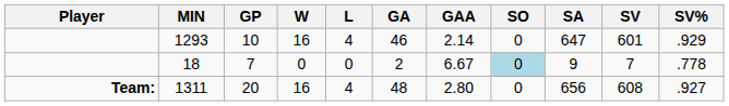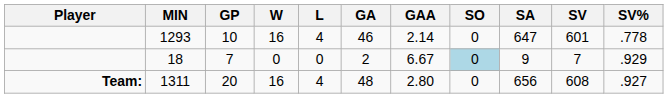 <table class="wikitable sortable" width="60%">
 <tr>
 <th width="10%">Player</th>
 <th width="3%" title="Minutes played">MIN</th>
 <th width="3%" title="Games played in">GP</th>
 <th width="3%" title="Games played in">W</th>
 <th width="3%" title="Games played in">L</th>
 <th width="3%" title="Goals against">GA</th>
 <th width="3%" title="Goals against average">GAA</th>
 <th width="3%" title="Shut-outs">SO</th>
 <th width="3%" title="Shots against">SA</th>
 <th width="3%" title="Shots saved">SV</th>
 <th width="3%" title="Save percentage">SV%</th>
 </tr>
 <tr align="center">
 <td align="right"></td>
 <td>1293</td>
 <td>10</td>
 <td>16</td>
 <td>4</td>
 <td>46</td>
 <td>2.14</td>
 <td>0</td>
 <td>647</td>
 <td>601</td>
-<td>.929</td>
+<td>.778</td>
 </tr>
 <tr align="center">
 <td align="right"></td>
 <td>18</td>
 <td>7</td>
 <td>0</td>
 <td>0</td>
 <td>2</td>
 <td>6.67</td>
 <td style="background: lightblue;">0</td>
 <td>9</td>
 <td>7</td>
-<td>.778</td>
+<td>.929</td>
 </tr>
 <tr align="center">
 <td align="right"><strong>Team:</strong></td>
 <td>1311</td>
 <td>20</td>
 <td>16</td>
 <td>4</td>
 <td>48</td>
 <td>2.80</td>
 <td>0</td>
 <td>656</td>
 <td>608</td>
 <td>.927</td>
 </tr>
 </table>
